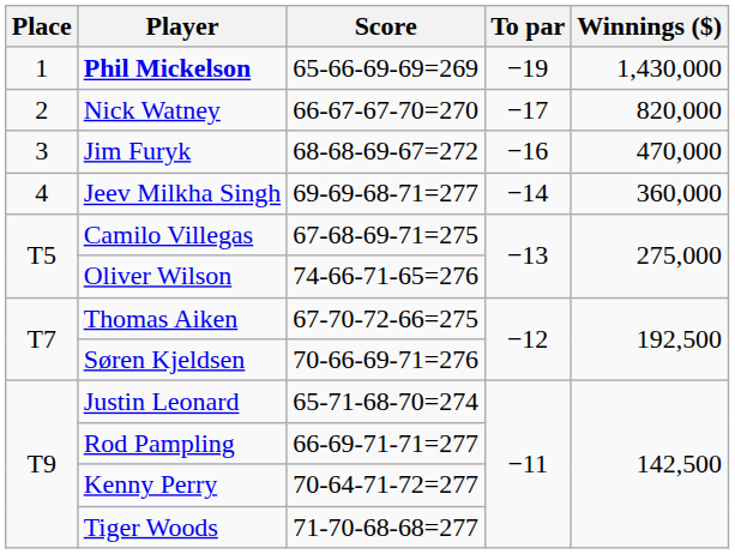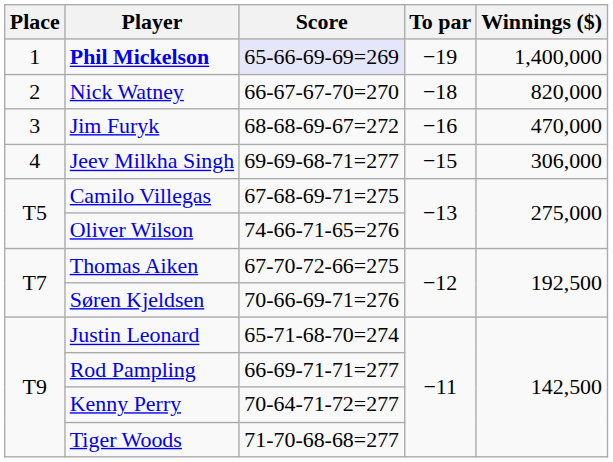 <table class="wikitable">
 <tr>
 <th>Place</th>
 <th>Player</th>
 <th>Score</th>
 <th>To par</th>
 <th>Winnings ($)</th>
 </tr>
 <tr>
 <td align="center">1</td>
 <td> <strong><a href='#'>Phil Mickelson</a></strong></td>
-<td>65-66-69-69=269</td>
+<td style="background: lavender;">65-66-69-69=269</td>
 <td align=center>−19</td>
-<td align="right">1,430,000</td>
+<td align="right">1,400,000</td>
 </tr>
 <tr>
 <td align="center">2</td>
 <td> <a href='#'>Nick Watney</a></td>
 <td>66-67-67-70=270</td>
-<td align=center>−17</td>
+<td align=center>−18</td>
 <td align="right">820,000</td>
 </tr>
 <tr>
 <td align="center">3</td>
 <td> <a href='#'>Jim Furyk</a></td>
 <td>68-68-69-67=272</td>
 <td align=center>−16</td>
 <td align="right">470,000</td>
 </tr>
 <tr>
 <td align="center">4</td>
 <td> <a href='#'>Jeev Milkha Singh</a></td>
 <td>69-69-68-71=277</td>
-<td align=center>−14</td>
-<td align="right">360,000</td>
+<td align=center>−15</td>
+<td align="right">306,000</td>
 </tr>
 <tr>
 <td rowspan="2" align="center">T5</td>
 <td> <a href='#'>Camilo Villegas</a></td>
 <td>67-68-69-71=275</td>
 <td rowspan="2" align=center>−13</td>
 <td rowspan="2" align="right">275,000</td>
 </tr>
 <tr>
 <td> <a href='#'>Oliver Wilson</a></td>
 <td>74-66-71-65=276</td>
 </tr>
 <tr>
 <td rowspan="2" align="center">T7</td>
 <td> <a href='#'>Thomas Aiken</a></td>
 <td>67-70-72-66=275</td>
 <td rowspan="2" align=center>−12</td>
 <td rowspan="2" align="right">192,500</td>
 </tr>
 <tr>
 <td> <a href='#'>Søren Kjeldsen</a></td>
 <td>70-66-69-71=276</td>
 </tr>
 <tr>
 <td rowspan="4" align="center">T9</td>
 <td> <a href='#'>Justin Leonard</a></td>
 <td>65-71-68-70=274</td>
 <td rowspan="4" align=center>−11</td>
 <td rowspan="4" align="right">142,500</td>
 </tr>
 <tr>
 <td> <a href='#'>Rod Pampling</a></td>
 <td>66-69-71-71=277</td>
 </tr>
 <tr>
 <td> <a href='#'>Kenny Perry</a></td>
 <td>70-64-71-72=277</td>
 </tr>
 <tr>
 <td> <a href='#'>Tiger Woods</a></td>
 <td>71-70-68-68=277</td>
 </tr>
 </table>
